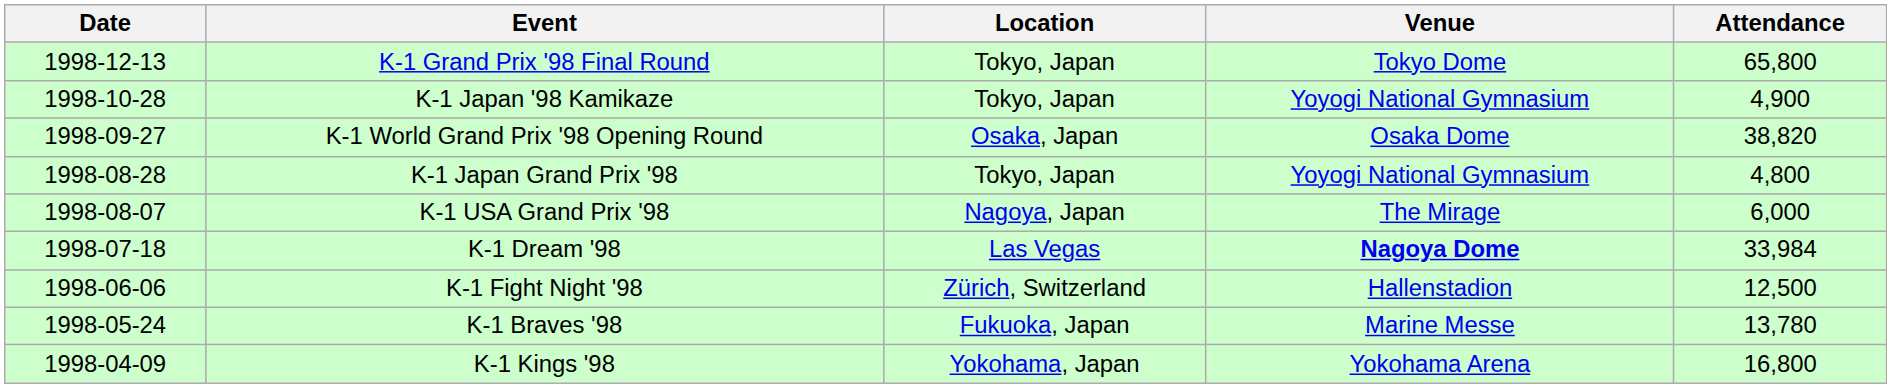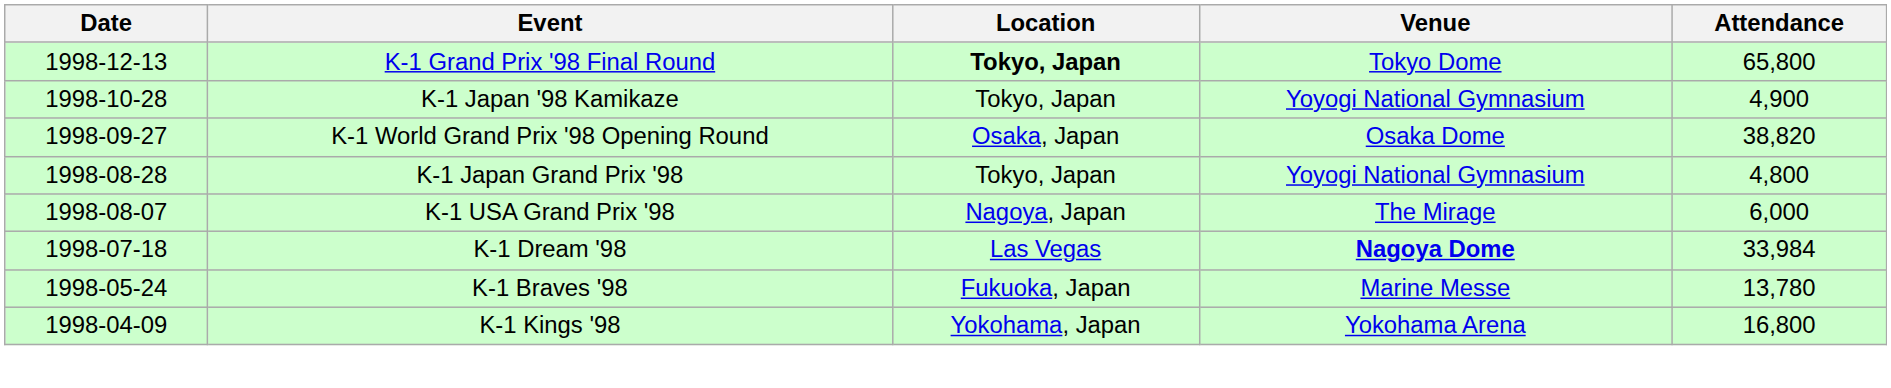 <table class="wikitable" style="width:100%; text-align:center">
 <tr>
 <th>Date</th>
 <th>Event</th>
 <th>Location</th>
 <th>Venue</th>
 <th>Attendance</th>
 </tr>
 <tr style="background:#CCFFCC">
 <td>1998-12-13</td>
 <td><a href='#'>K-1 Grand Prix '98 Final Round</a></td>
-<td> Tokyo, Japan</td>
+<td><strong> Tokyo, Japan</strong></td>
 <td><a href='#'>Tokyo Dome</a></td>
 <td>65,800</td>
 </tr>
 <tr style="background:#CCFFCC">
 <td>1998-10-28</td>
 <td>K-1 Japan '98 Kamikaze</td>
 <td> Tokyo, Japan</td>
 <td><a href='#'>Yoyogi National Gymnasium</a></td>
 <td>4,900</td>
 </tr>
 <tr style="background:#CCFFCC">
 <td>1998-09-27</td>
 <td>K-1 World Grand Prix '98 Opening Round</td>
 <td> <a href='#'>Osaka</a>, Japan</td>
 <td><a href='#'>Osaka Dome</a></td>
 <td>38,820</td>
 </tr>
 <tr style="background:#CCFFCC">
 <td>1998-08-28</td>
 <td>K-1 Japan Grand Prix '98</td>
 <td> Tokyo, Japan</td>
 <td><a href='#'>Yoyogi National Gymnasium</a></td>
 <td>4,800</td>
 </tr>
 <tr style="background:#CCFFCC">
 <td>1998-08-07</td>
 <td>K-1 USA Grand Prix '98</td>
 <td> <a href='#'>Nagoya</a>, Japan</td>
 <td><a href='#'>The Mirage</a></td>
 <td>6,000</td>
 </tr>
 <tr style="background:#CCFFCC">
 <td>1998-07-18</td>
 <td>K-1 Dream '98</td>
 <td> <a href='#'>Las Vegas</a></td>
 <td><strong><a href='#'>Nagoya Dome</a></strong></td>
 <td>33,984</td>
 </tr>
 <tr style="background:#CCFFCC">
-<td>1998-06-06</td>
-<td>K-1 Fight Night '98</td>
-<td> <a href='#'>Zürich</a>, Switzerland</td>
-<td><a href='#'>Hallenstadion</a></td>
-<td>12,500</td>
-</tr>
-<tr style="background:#CCFFCC">
 <td>1998-05-24</td>
 <td>K-1 Braves '98</td>
 <td> <a href='#'>Fukuoka</a>, Japan</td>
 <td><a href='#'>Marine Messe</a></td>
 <td>13,780</td>
 </tr>
 <tr style="background:#CCFFCC">
 <td>1998-04-09</td>
 <td>K-1 Kings '98</td>
 <td> <a href='#'>Yokohama</a>, Japan</td>
 <td><a href='#'>Yokohama Arena</a></td>
 <td>16,800</td>
 </tr>
 </table>
